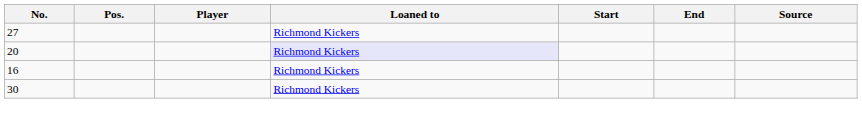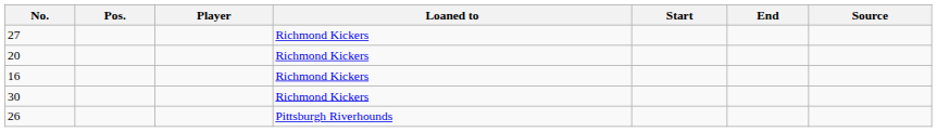 <table class="wikitable sortable" style="width:90%; text-align:center; font-size:95%; text-align:left;">
 <tr>
 <th><strong>No.</strong></th>
 <th><strong>Pos.</strong></th>
 <th><strong>Player</strong></th>
 <th><strong>Loaned to</strong></th>
 <th><strong>Start</strong></th>
 <th><strong>End</strong></th>
 <th><strong>Source</strong></th>
 </tr>
 <tr>
 <td>27</td>
 <td align=center></td>
 <td></td>
 <td> <a href='#'>Richmond Kickers</a></td>
 <td></td>
 <td></td>
 <td></td>
 </tr>
 <tr>
 <td>20</td>
 <td align=center></td>
 <td></td>
-<td style="background: lavender;"> <a href='#'>Richmond Kickers</a></td>
+<td> <a href='#'>Richmond Kickers</a></td>
 <td></td>
 <td></td>
 <td></td>
 </tr>
 <tr>
 <td>16</td>
 <td align=center></td>
 <td></td>
 <td> <a href='#'>Richmond Kickers</a></td>
 <td></td>
 <td></td>
 <td></td>
 </tr>
 <tr>
 <td>30</td>
 <td align=center></td>
 <td></td>
 <td> <a href='#'>Richmond Kickers</a></td>
 <td></td>
 <td></td>
 <td></td>
 </tr>
+<tr>
+<td>26</td>
+<td align=center></td>
+<td></td>
+<td> <a href='#'>Pittsburgh Riverhounds</a></td>
+<td></td>
+<td></td>
+<td></td>
+</tr>
 </table>
